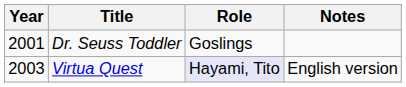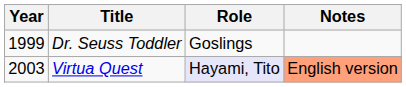 <table class="wikitable sortable">
 <tr>
 <th>Year</th>
 <th>Title</th>
 <th>Role</th>
 <th>Notes</th>
 </tr>
 <tr>
-<td>2001</td>
+<td>1999</td>
 <td><em>Dr. Seuss Toddler</em></td>
 <td>Goslings</td>
 <td></td>
 </tr>
 <tr>
 <td>2003</td>
 <td><em><a href='#'>Virtua Quest</a></em></td>
 <td style="background: lavender;">Hayami, Tito</td>
-<td>English version</td>
+<td style="background: lightsalmon;">English version</td>
 </tr>
 </table>
